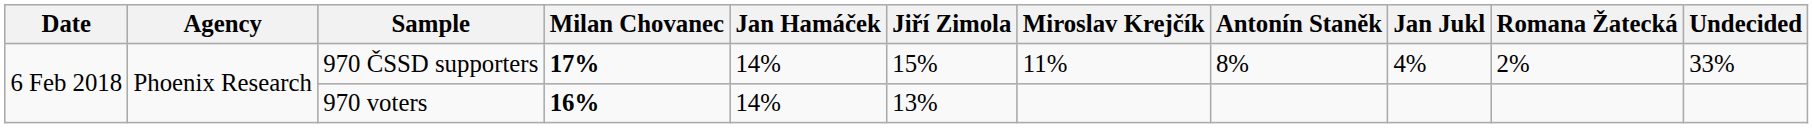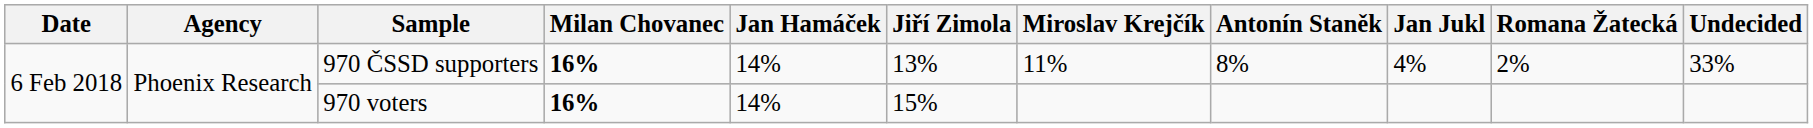 <table class="wikitable">
 <tr>
 <th>Date</th>
 <th>Agency</th>
 <th>Sample</th>
 <th>Milan Chovanec</th>
 <th>Jan Hamáček</th>
 <th>Jiří Zimola</th>
 <th>Miroslav Krejčík</th>
 <th>Antonín Staněk</th>
 <th>Jan Jukl</th>
 <th>Romana Žatecká</th>
 <th>Undecided</th>
 </tr>
 <tr>
 <td rowspan="2">6 Feb 2018</td>
 <td rowspan="2">Phoenix Research</td>
 <td>970 ČSSD supporters</td>
-<td><strong>17%</strong></td>
+<td><strong>16%</strong></td>
 <td>14%</td>
-<td>15%</td>
+<td>13%</td>
 <td>11%</td>
 <td>8%</td>
 <td>4%</td>
 <td>2%</td>
 <td>33%</td>
 </tr>
 <tr>
 <td>970 voters</td>
 <td><strong>16%</strong></td>
 <td>14%</td>
-<td>13%</td>
+<td>15%</td>
 <td></td>
 <td></td>
 <td></td>
 <td></td>
 <td></td>
 </tr>
 </table>
